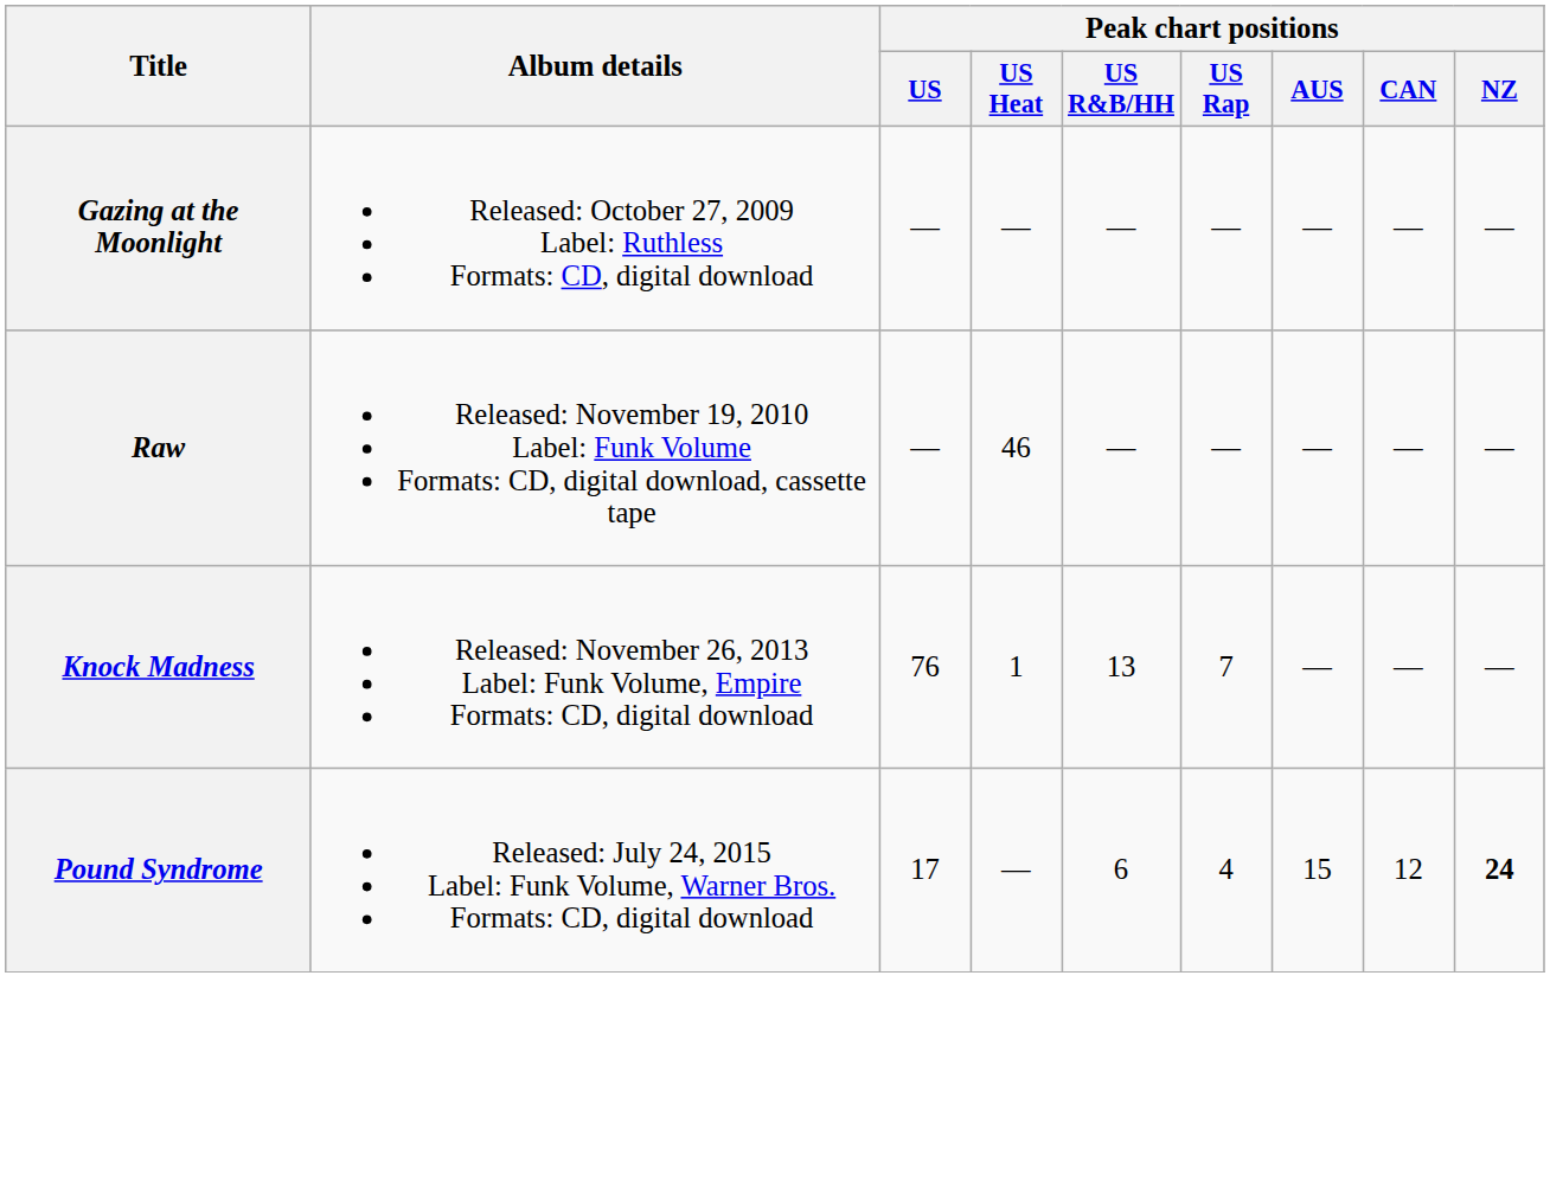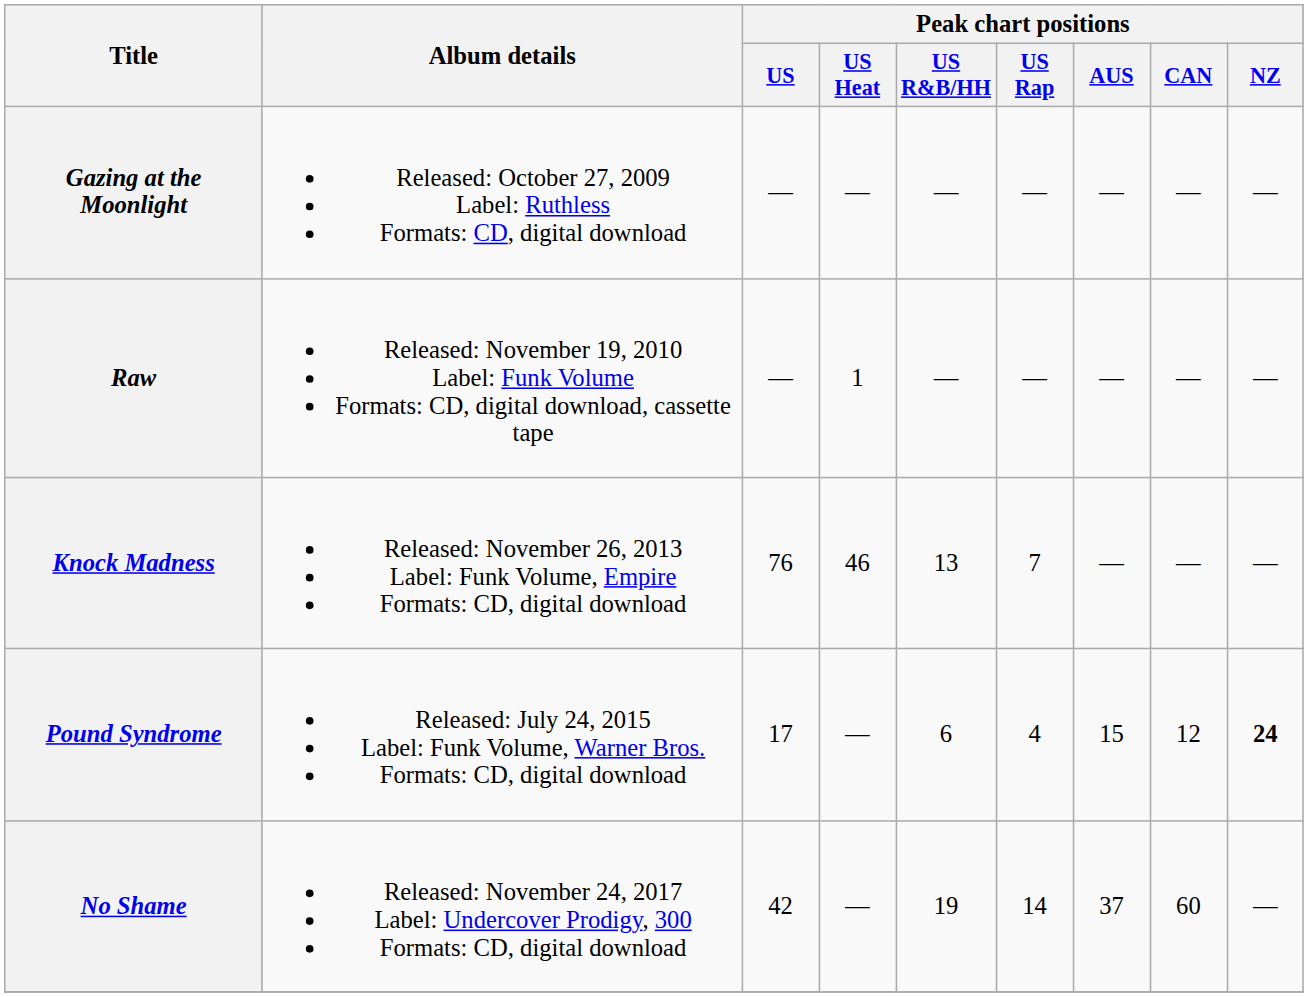 <table class="wikitable plainrowheaders" style="text-align:center;">
 <tr>
 <th scope="col" rowspan="2" style="width:10em;">Title</th>
 <th scope="col" rowspan="2" style="width:19em;">Album details</th>
 <th scope="col" colspan="7">Peak chart positions</th>
 </tr>
 <tr>
 <th scope="col" style="width:3em;font-size:90%;"><a href='#'>US</a><br></th>
 <th scope="col" style="width:3em;font-size:90%;"><a href='#'>US Heat</a><br></th>
 <th scope="col" style="width:3em;font-size:90%;"><a href='#'>US R&B/HH</a><br></th>
 <th scope="col" style="width:3em;font-size:90%;"><a href='#'>US<br>Rap</a><br></th>
 <th scope="col" style="width:3em;font-size:90%;"><a href='#'>AUS</a><br></th>
 <th scope="col" style="width:3em;font-size:90%;"><a href='#'>CAN</a><br></th>
 <th scope="col" style="width:3em;font-size:90%;"><a href='#'>NZ</a><br></th>
 </tr>
 <tr>
 <th scope="row"><em>Gazing at the Moonlight</em></th>
 <td><br><ul><li>Released: October 27, 2009</li><li>Label: <a href='#'>Ruthless</a></li><li>Formats: <a href='#'>CD</a>, digital download</li></ul></td>
 <td>—</td>
 <td>—</td>
 <td>—</td>
 <td>—</td>
 <td>—</td>
 <td>—</td>
 <td>—</td>
 </tr>
 <tr>
 <th scope="row"><em>Raw</em></th>
 <td><br><ul><li>Released: November 19, 2010</li><li>Label: <a href='#'>Funk Volume</a></li><li>Formats: CD, digital download, cassette tape</li></ul></td>
 <td>—</td>
-<td>46</td>
+<td>1</td>
 <td>—</td>
 <td>—</td>
 <td>—</td>
 <td>—</td>
 <td>—</td>
 </tr>
 <tr>
 <th scope="row"><em><a href='#'>Knock Madness</a></em></th>
 <td><br><ul><li>Released: November 26, 2013</li><li>Label: Funk Volume, <a href='#'>Empire</a></li><li>Formats: CD, digital download</li></ul></td>
 <td>76</td>
-<td>1</td>
+<td>46</td>
 <td>13</td>
 <td>7</td>
 <td>—</td>
 <td>—</td>
 <td>—</td>
 </tr>
 <tr>
 <th scope="row"><em><a href='#'>Pound Syndrome</a></em></th>
 <td><br><ul><li>Released: July 24, 2015</li><li>Label: Funk Volume, <a href='#'>Warner Bros.</a></li><li>Formats: CD, digital download</li></ul></td>
 <td>17</td>
 <td>—</td>
 <td>6</td>
 <td>4</td>
 <td>15</td>
 <td>12</td>
 <td><strong>24</strong></td>
 </tr>
 <tr>
+<th scope="row"><em><a href='#'>No Shame</a></em></th>
+<td><br><ul><li>Released: November 24, 2017</li><li>Label: <a href='#'>Undercover Prodigy</a>, <a href='#'>300</a></li><li>Formats: CD, digital download</li></ul></td>
+<td>42</td>
+<td>—</td>
+<td>19</td>
+<td>14</td>
+<td>37</td>
+<td>60</td>
+<td>—</td>
+</tr>
+<tr>
 </tr>
 </table>
